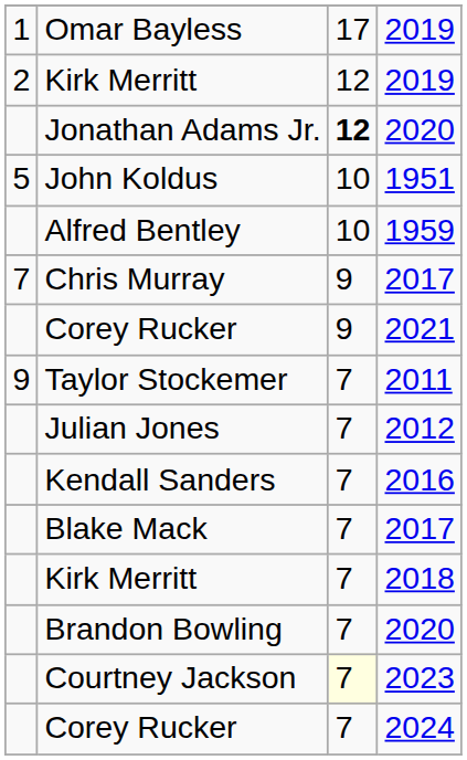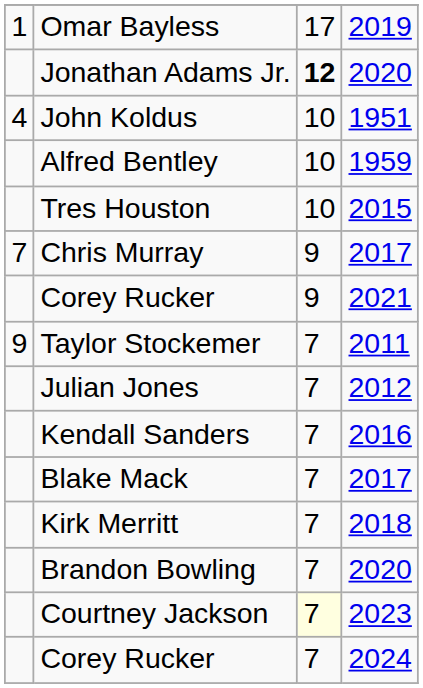 <table class="wikitable">
 <tr>
 </tr>
 <tr>
 <td>1</td>
 <td>Omar Bayless</td>
 <td>17</td>
 <td><a href='#'>2019</a></td>
 </tr>
 <tr>
-<td>2</td>
-<td>Kirk Merritt</td>
-<td>12</td>
-<td><a href='#'>2019</a></td>
-</tr>
-<tr>
 <td></td>
 <td>Jonathan Adams Jr.</td>
 <td><strong>12</strong></td>
 <td><a href='#'>2020</a></td>
 </tr>
 <tr>
-<td>5</td>
+<td>4</td>
 <td>John Koldus</td>
 <td>10</td>
 <td><a href='#'>1951</a></td>
 </tr>
 <tr>
 <td></td>
 <td>Alfred Bentley</td>
 <td>10</td>
 <td><a href='#'>1959</a></td>
+</tr>
+<tr>
+<td></td>
+<td>Tres Houston</td>
+<td>10</td>
+<td><a href='#'>2015</a></td>
 </tr>
 <tr>
 <td>7</td>
 <td>Chris Murray</td>
 <td>9</td>
 <td><a href='#'>2017</a></td>
 </tr>
 <tr>
 <td></td>
 <td>Corey Rucker</td>
 <td>9</td>
 <td><a href='#'>2021</a></td>
 </tr>
 <tr>
 <td>9</td>
 <td>Taylor Stockemer</td>
 <td>7</td>
 <td><a href='#'>2011</a></td>
 </tr>
 <tr>
 <td></td>
 <td>Julian Jones</td>
 <td>7</td>
 <td><a href='#'>2012</a></td>
 </tr>
 <tr>
 <td></td>
 <td>Kendall Sanders</td>
 <td>7</td>
 <td><a href='#'>2016</a></td>
 </tr>
 <tr>
 <td></td>
 <td>Blake Mack</td>
 <td>7</td>
 <td><a href='#'>2017</a></td>
 </tr>
 <tr>
 <td></td>
 <td>Kirk Merritt</td>
 <td>7</td>
 <td><a href='#'>2018</a></td>
 </tr>
 <tr>
 <td></td>
 <td>Brandon Bowling</td>
 <td>7</td>
 <td><a href='#'>2020</a></td>
 </tr>
 <tr>
 <td></td>
 <td>Courtney Jackson</td>
 <td style="background: lightyellow;">7</td>
 <td><a href='#'>2023</a></td>
 </tr>
 <tr>
 <td></td>
 <td>Corey Rucker</td>
 <td>7</td>
 <td><a href='#'>2024</a></td>
 </tr>
 </table>
